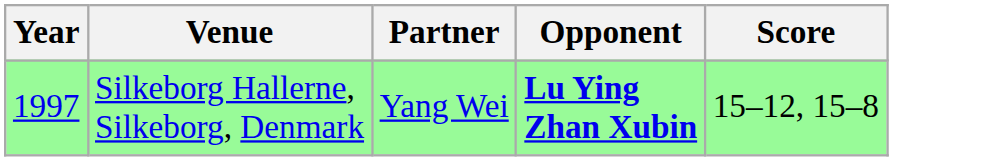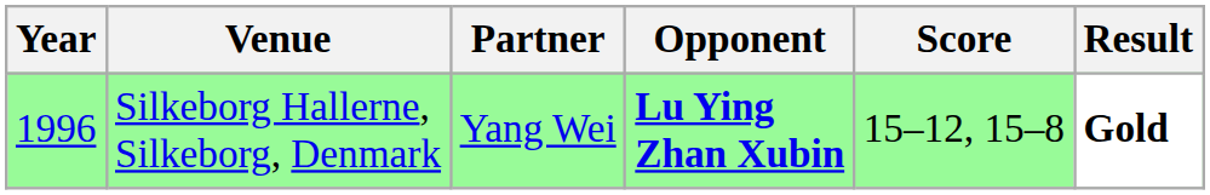 <table class="sortable wikitable" style="font-size: 90%;">
 <tr>
 <th>Year</th>
 <th>Venue</th>
 <th>Partner</th>
 <th>Opponent</th>
 <th>Score</th>
+<th>Result</th>
 </tr>
 <tr style="background:#98FB98">
-<td align="center"><a href='#'>1997</a></td>
+<td align="center"><a href='#'>1996</a></td>
 <td align="left"><a href='#'>Silkeborg Hallerne</a>,<br><a href='#'>Silkeborg</a>, <a href='#'>Denmark</a></td>
 <td align="left"> <a href='#'>Yang Wei</a></td>
 <td align="left"><strong> <a href='#'>Lu Ying</a> <br>  <a href='#'>Zhan Xubin</a></strong></td>
 <td align="left">15–12, 15–8</td>
+<td style="text-align:left; background:white"> <strong>Gold</strong></td>
 </tr>
 </table>
